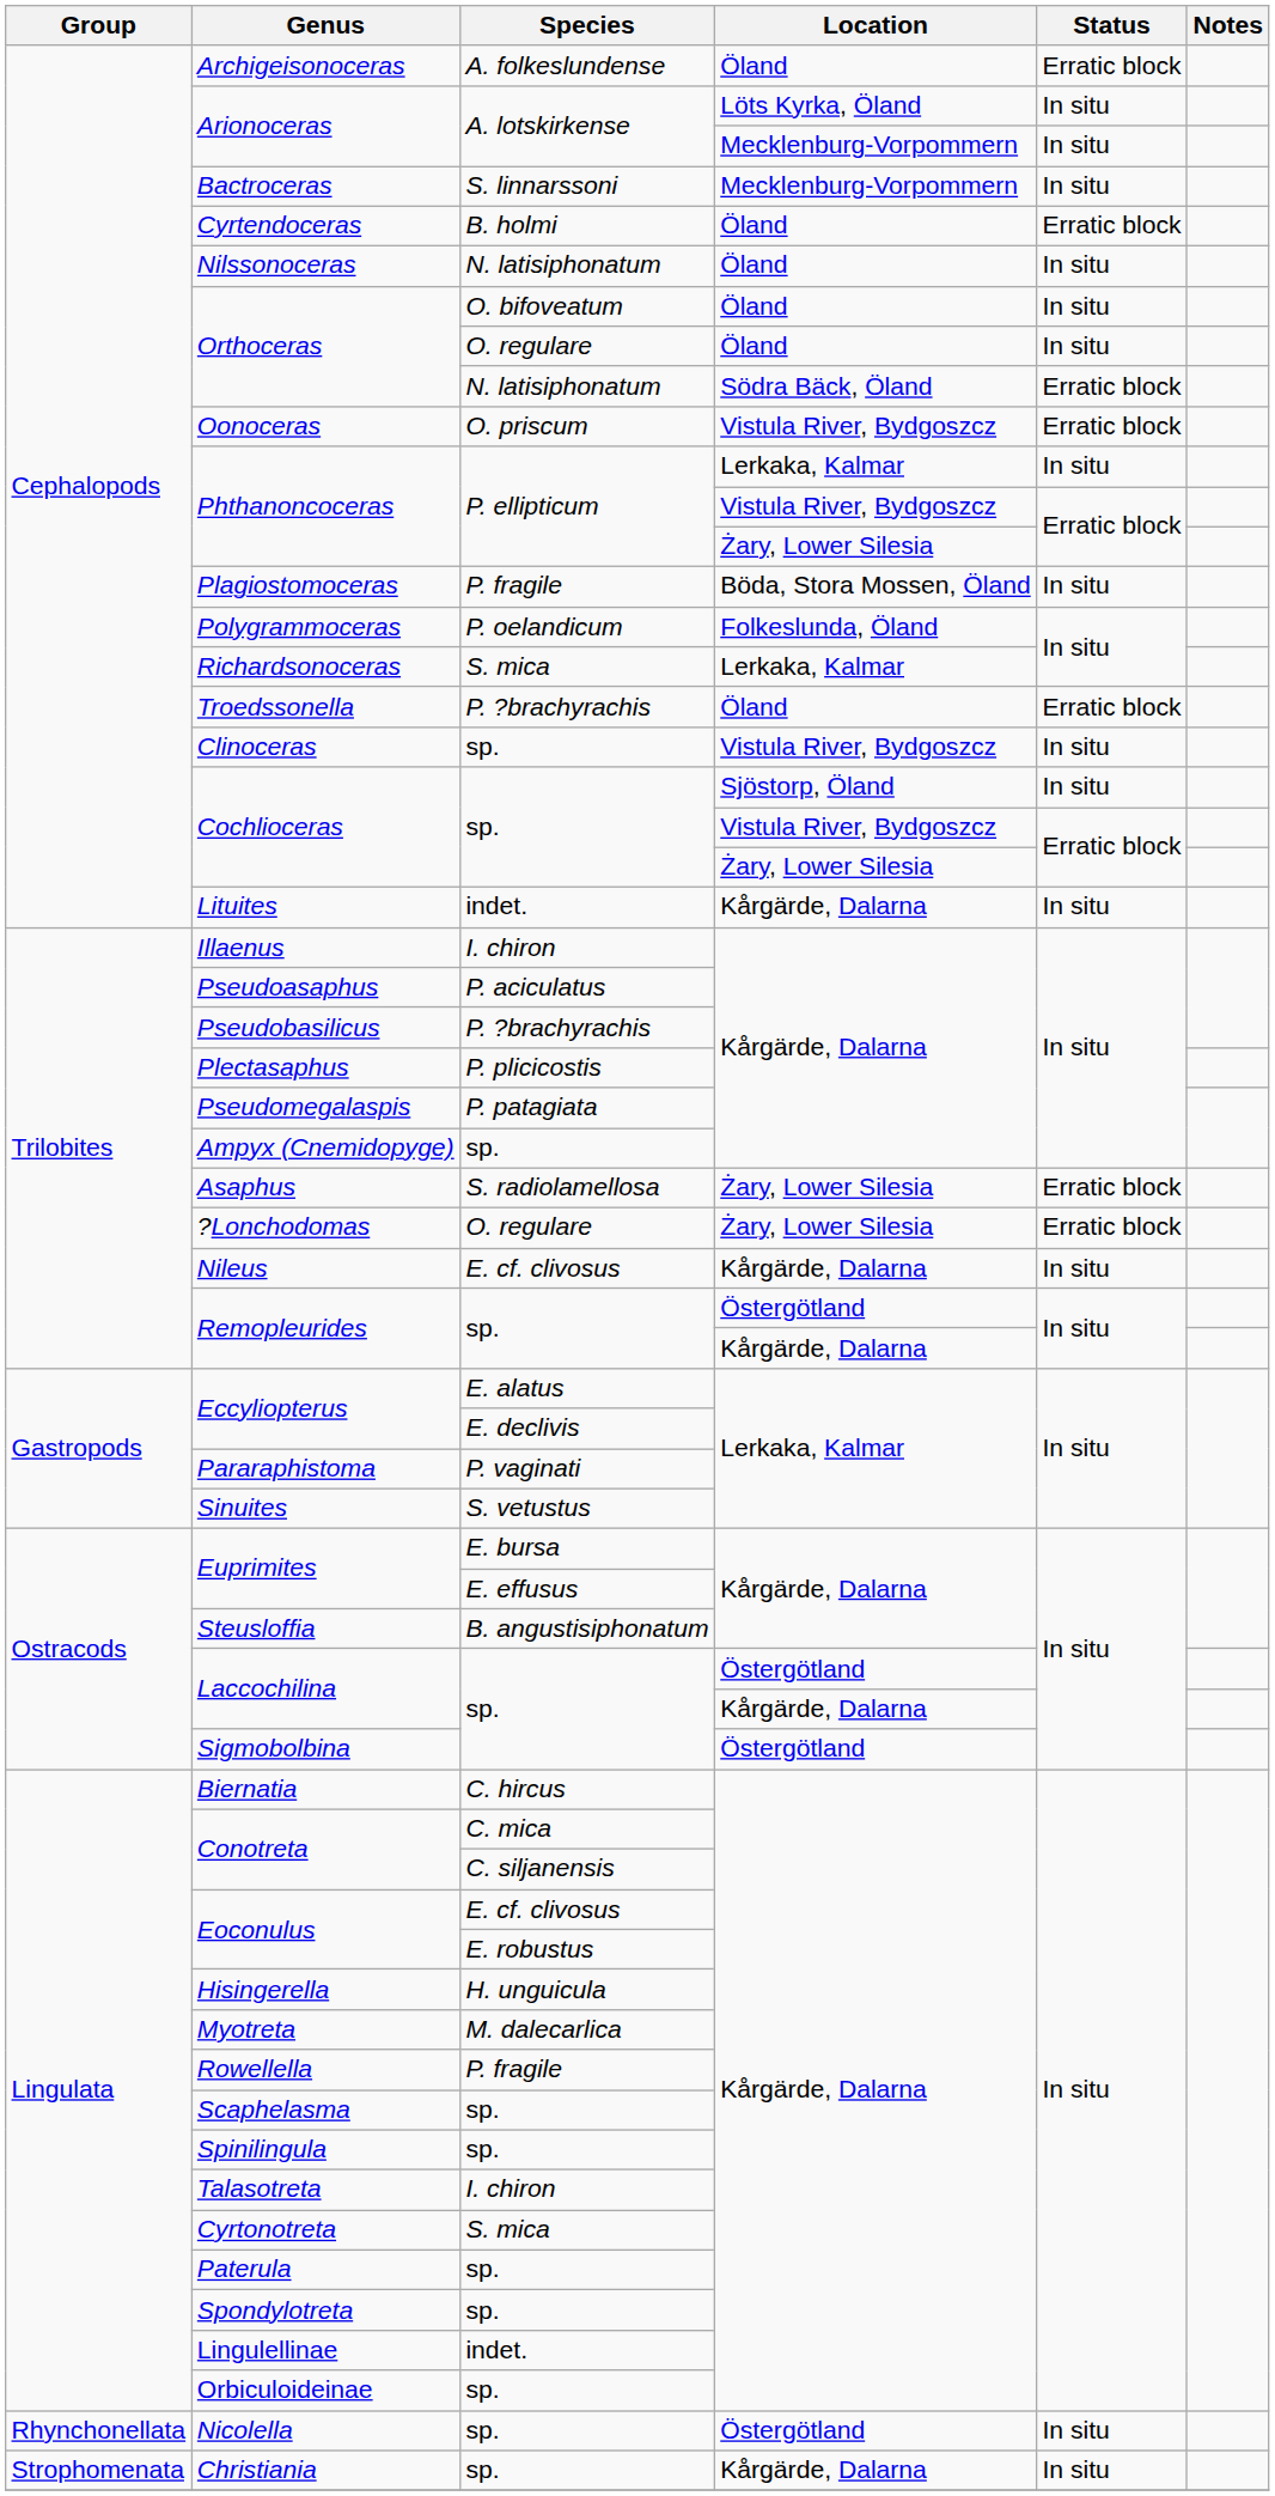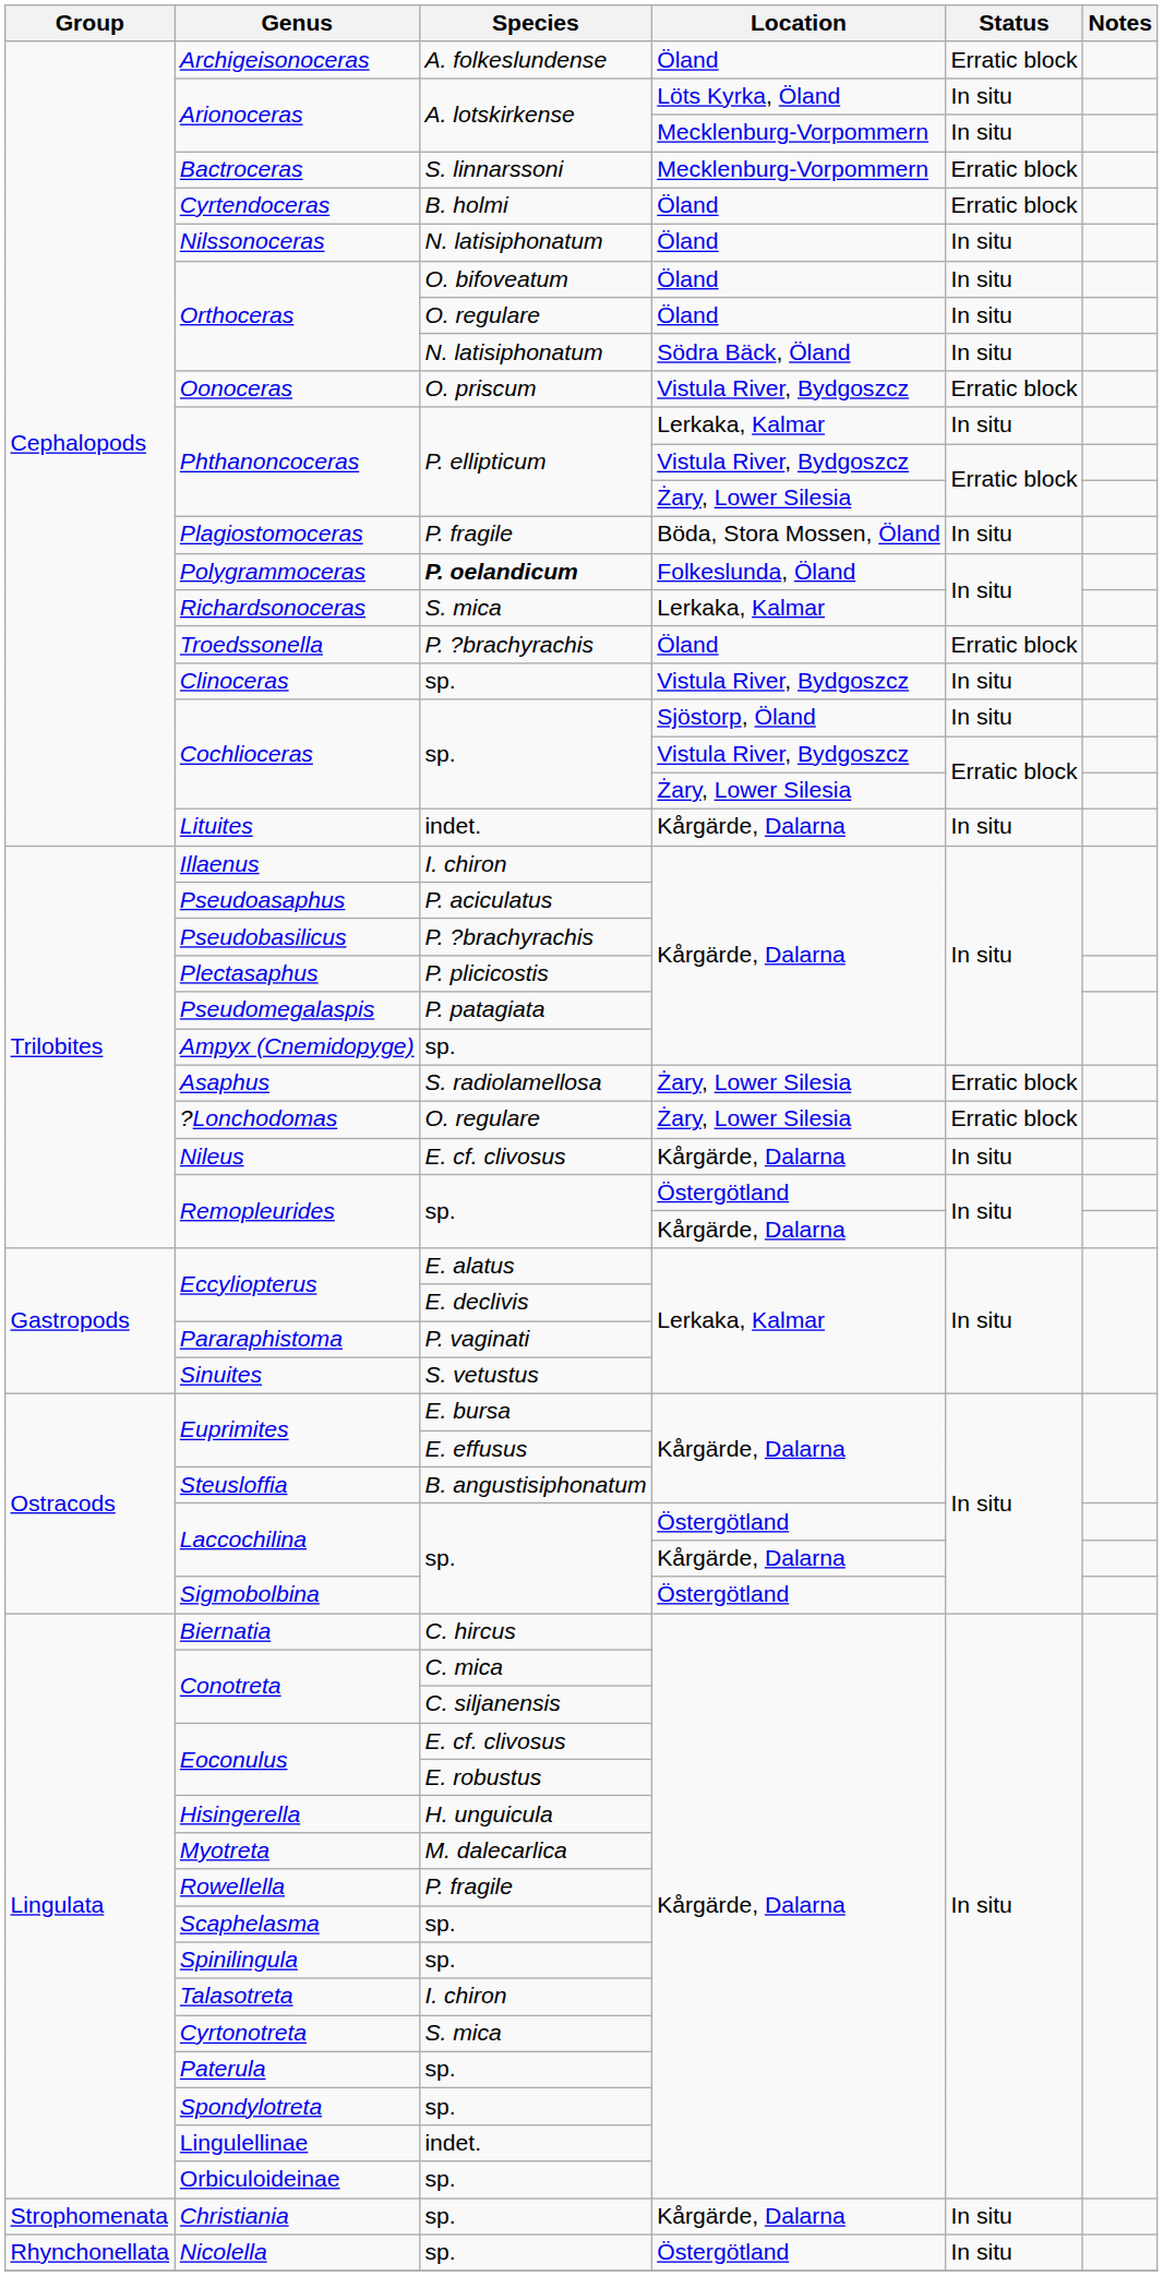 <table class="wikitable sortable">
 <tr>
 <th>Group</th>
 <th>Genus</th>
 <th>Species</th>
 <th>Location</th>
 <th>Status</th>
 <th>Notes</th>
 </tr>
 <tr>
 <td rowspan=22><a href='#'>Cephalopods</a></td>
 <td><em><a href='#'>Archigeisonoceras</a></em></td>
 <td><em>A. folkeslundense</em></td>
 <td><a href='#'>Öland</a></td>
 <td>Erratic block</td>
 <td align=center></td>
 </tr>
 <tr>
 <td rowspan=2><em><a href='#'>Arionoceras</a></em></td>
 <td rowspan=2><em>A. lotskirkense</em></td>
 <td><a href='#'>Löts Kyrka</a>, <a href='#'>Öland</a></td>
 <td>In situ</td>
 <td align=center></td>
 </tr>
 <tr>
 <td><a href='#'>Mecklenburg-Vorpommern</a></td>
 <td>In situ</td>
 <td align=center></td>
 </tr>
 <tr>
 <td><em><a href='#'>Bactroceras</a></em></td>
 <td><em>S. linnarssoni</em></td>
 <td><a href='#'>Mecklenburg-Vorpommern</a></td>
-<td>In situ</td>
+<td>Erratic block</td>
 <td align=center></td>
 </tr>
 <tr>
 <td><em><a href='#'>Cyrtendoceras</a></em></td>
 <td><em>B. holmi</em></td>
 <td><a href='#'>Öland</a></td>
 <td>Erratic block</td>
 <td align=center></td>
 </tr>
 <tr>
 <td><em><a href='#'>Nilssonoceras</a></em></td>
 <td><em>N. latisiphonatum</em></td>
 <td><a href='#'>Öland</a></td>
 <td>In situ</td>
 <td align=center></td>
 </tr>
 <tr>
 <td rowspan=3><em><a href='#'>Orthoceras</a></em></td>
 <td><em>O. bifoveatum</em></td>
 <td><a href='#'>Öland</a></td>
 <td>In situ</td>
 <td align=center></td>
 </tr>
 <tr>
 <td><em>O. regulare</em></td>
 <td><a href='#'>Öland</a></td>
 <td>In situ</td>
 <td align=center></td>
 </tr>
 <tr>
 <td><em>N. latisiphonatum</em></td>
 <td><a href='#'>Södra Bäck</a>, <a href='#'>Öland</a></td>
-<td>Erratic block</td>
+<td>In situ</td>
 <td align=center></td>
 </tr>
 <tr>
 <td><em><a href='#'>Oonoceras</a></em></td>
 <td><em>O. priscum</em></td>
 <td><a href='#'>Vistula River</a>, <a href='#'>Bydgoszcz</a></td>
 <td>Erratic block</td>
 <td align=center></td>
 </tr>
 <tr>
 <td rowspan=3><em><a href='#'>Phthanoncoceras</a></em></td>
 <td rowspan=3><em>P. ellipticum</em></td>
 <td>Lerkaka, <a href='#'>Kalmar</a></td>
 <td>In situ</td>
 <td align=center></td>
 </tr>
 <tr>
 <td><a href='#'>Vistula River</a>, <a href='#'>Bydgoszcz</a></td>
 <td rowspan=2>Erratic block</td>
 <td align=center></td>
 </tr>
 <tr>
 <td><a href='#'>Żary</a>, <a href='#'>Lower Silesia</a></td>
 <td align=center></td>
 </tr>
 <tr>
 <td><em><a href='#'>Plagiostomoceras</a></em></td>
 <td><em>P. fragile</em></td>
 <td>Böda, Stora Mossen, <a href='#'>Öland</a></td>
 <td>In situ</td>
 <td align=center></td>
 </tr>
 <tr>
 <td><em><a href='#'>Polygrammoceras</a></em></td>
-<td><em>P. oelandicum</em></td>
+<td><strong><em>P. oelandicum</em></strong></td>
 <td><a href='#'>Folkeslunda</a>, <a href='#'>Öland</a></td>
 <td rowspan=2>In situ</td>
 <td align=center></td>
 </tr>
 <tr>
 <td><em><a href='#'>Richardsonoceras</a></em></td>
 <td><em>S. mica</em></td>
 <td>Lerkaka, <a href='#'>Kalmar</a></td>
 <td align=center></td>
 </tr>
 <tr>
 <td><em><a href='#'>Troedssonella</a></em></td>
 <td><em>P. ?brachyrachis</em></td>
 <td><a href='#'>Öland</a></td>
 <td>Erratic block</td>
 <td align=center></td>
 </tr>
 <tr>
 <td><em><a href='#'>Clinoceras</a></em></td>
 <td>sp.</td>
 <td><a href='#'>Vistula River</a>, <a href='#'>Bydgoszcz</a></td>
 <td>In situ</td>
 <td align=center></td>
 </tr>
 <tr>
 <td rowspan=3><em><a href='#'>Cochlioceras</a></em></td>
 <td rowspan=3>sp.</td>
 <td><a href='#'>Sjöstorp</a>, <a href='#'>Öland</a></td>
 <td>In situ</td>
 <td align=center></td>
 </tr>
 <tr>
 <td><a href='#'>Vistula River</a>, <a href='#'>Bydgoszcz</a></td>
 <td rowspan=2>Erratic block</td>
 <td align=center></td>
 </tr>
 <tr>
 <td><a href='#'>Żary</a>, <a href='#'>Lower Silesia</a></td>
 <td align=center></td>
 </tr>
 <tr>
 <td><em><a href='#'>Lituites</a></em></td>
 <td>indet.</td>
 <td>Kårgärde, <a href='#'>Dalarna</a></td>
 <td>In situ</td>
 <td align=center></td>
 </tr>
 <tr>
 <td rowspan=11><a href='#'>Trilobites</a></td>
 <td><em><a href='#'>Illaenus</a></em></td>
 <td><em>I. chiron</em></td>
 <td rowspan=6>Kårgärde, <a href='#'>Dalarna</a></td>
 <td rowspan=6>In situ</td>
 <td align=center rowspan=3></td>
 </tr>
 <tr>
 <td><em><a href='#'>Pseudoasaphus</a></em></td>
 <td><em>P. aciculatus</em></td>
 </tr>
 <tr>
 <td><em><a href='#'>Pseudobasilicus</a></em></td>
 <td><em>P. ?brachyrachis</em></td>
 </tr>
 <tr>
 <td><em><a href='#'>Plectasaphus</a></em></td>
 <td><em>P. plicicostis</em></td>
 <td align=center></td>
 </tr>
 <tr>
 <td><em><a href='#'>Pseudomegalaspis</a></em></td>
 <td><em>P. patagiata</em></td>
 <td rowspan=2 align=center></td>
 </tr>
 <tr>
 <td><em><a href='#'>Ampyx (Cnemidopyge)</a></em></td>
 <td>sp.</td>
 </tr>
 <tr>
 <td><em><a href='#'>Asaphus</a></em></td>
 <td><em>S. radiolamellosa</em></td>
 <td><a href='#'>Żary</a>, <a href='#'>Lower Silesia</a></td>
 <td>Erratic block</td>
 <td align=center></td>
 </tr>
 <tr>
 <td><em>?<a href='#'>Lonchodomas</a></em></td>
 <td><em>O. regulare</em></td>
 <td><a href='#'>Żary</a>, <a href='#'>Lower Silesia</a></td>
 <td>Erratic block</td>
 <td align=center></td>
 </tr>
 <tr>
 <td><em><a href='#'>Nileus</a></em></td>
 <td><em>E. cf. clivosus</em></td>
 <td>Kårgärde, <a href='#'>Dalarna</a></td>
 <td>In situ</td>
 <td align=center></td>
 </tr>
 <tr>
 <td rowspan=2><em><a href='#'>Remopleurides</a></em></td>
 <td rowspan=2>sp.</td>
 <td><a href='#'>Östergötland</a></td>
 <td rowspan=2>In situ</td>
 <td align=center></td>
 </tr>
 <tr>
 <td>Kårgärde, <a href='#'>Dalarna</a></td>
 <td align=center></td>
 </tr>
 <tr>
 <td rowspan=4><a href='#'>Gastropods</a></td>
 <td rowspan=2><em><a href='#'>Eccyliopterus</a></em></td>
 <td><em>E. alatus</em></td>
 <td rowspan=4>Lerkaka, <a href='#'>Kalmar</a></td>
 <td rowspan=4>In situ</td>
 <td align=center rowspan=4></td>
 </tr>
 <tr>
 <td><em>E. declivis</em></td>
 </tr>
 <tr>
 <td><em><a href='#'>Pararaphistoma</a></em></td>
 <td><em>P. vaginati</em></td>
 </tr>
 <tr>
 <td><em><a href='#'>Sinuites</a></em></td>
 <td><em>S. vetustus</em></td>
 </tr>
 <tr>
 <td rowspan=6><a href='#'>Ostracods</a></td>
 <td rowspan=2><em><a href='#'>Euprimites</a></em></td>
 <td><em>E. bursa</em></td>
 <td rowspan=3>Kårgärde, <a href='#'>Dalarna</a></td>
 <td rowspan=6>In situ</td>
 <td align=center rowspan=3></td>
 </tr>
 <tr>
 <td><em>E. effusus</em></td>
 </tr>
 <tr>
 <td><em><a href='#'>Steusloffia</a></em></td>
 <td><em>B. angustisiphonatum</em></td>
 </tr>
 <tr>
 <td rowspan=2><em><a href='#'>Laccochilina</a></em></td>
 <td rowspan=3>sp.</td>
 <td><a href='#'>Östergötland</a></td>
 <td align=center></td>
 </tr>
 <tr>
 <td>Kårgärde, <a href='#'>Dalarna</a></td>
 <td align=center></td>
 </tr>
 <tr>
 <td><em><a href='#'>Sigmobolbina</a></em></td>
 <td><a href='#'>Östergötland</a></td>
 <td align=center></td>
 </tr>
 <tr>
 <td rowspan=16><a href='#'>Lingulata</a></td>
 <td><em><a href='#'>Biernatia</a></em></td>
 <td><em>C. hircus</em></td>
 <td rowspan=16>Kårgärde, <a href='#'>Dalarna</a></td>
 <td rowspan=16>In situ</td>
 <td align=center rowspan=16></td>
 </tr>
 <tr>
 <td rowspan=2><em><a href='#'>Conotreta</a></em></td>
 <td><em>C. mica</em></td>
 </tr>
 <tr>
 <td><em>C. siljanensis</em></td>
 </tr>
 <tr>
 <td rowspan=2><em><a href='#'>Eoconulus</a></em></td>
 <td><em>E. cf. clivosus</em></td>
 </tr>
 <tr>
 <td><em>E. robustus</em></td>
 </tr>
 <tr>
 <td><em><a href='#'>Hisingerella</a></em></td>
 <td><em>H. unguicula</em></td>
 </tr>
 <tr>
 <td><em><a href='#'>Myotreta</a></em></td>
 <td><em>M. dalecarlica</em></td>
 </tr>
 <tr>
 <td><em><a href='#'>Rowellella</a></em></td>
 <td><em>P. fragile</em></td>
 </tr>
 <tr>
 <td><em><a href='#'>Scaphelasma</a></em></td>
 <td>sp.</td>
 </tr>
 <tr>
 <td><em><a href='#'>Spinilingula</a></em></td>
 <td>sp.</td>
 </tr>
 <tr>
 <td><em><a href='#'>Talasotreta</a></em></td>
 <td><em>I. chiron</em></td>
 </tr>
 <tr>
 <td><em><a href='#'>Cyrtonotreta</a></em></td>
 <td><em>S. mica</em></td>
 </tr>
 <tr>
 <td><em><a href='#'>Paterula</a></em></td>
 <td>sp.</td>
 </tr>
 <tr>
 <td><em><a href='#'>Spondylotreta</a></em></td>
 <td>sp.</td>
 </tr>
 <tr>
 <td><a href='#'>Lingulellinae</a></td>
 <td>indet.</td>
 </tr>
 <tr>
 <td><a href='#'>Orbiculoideinae</a></td>
 <td>sp.</td>
 </tr>
 <tr>
+<td><a href='#'>Strophomenata</a></td>
+<td><em><a href='#'>Christiania</a></em></td>
+<td>sp.</td>
+<td>Kårgärde, <a href='#'>Dalarna</a></td>
+<td>In situ</td>
+<td align=center></td>
+</tr>
+<tr>
 <td><a href='#'>Rhynchonellata</a></td>
 <td><em><a href='#'>Nicolella</a></em></td>
 <td>sp.</td>
 <td><a href='#'>Östergötland</a></td>
 <td>In situ</td>
 <td align=center></td>
 </tr>
 <tr>
-<td><a href='#'>Strophomenata</a></td>
-<td><em><a href='#'>Christiania</a></em></td>
-<td>sp.</td>
-<td>Kårgärde, <a href='#'>Dalarna</a></td>
-<td>In situ</td>
-<td align=center></td>
-</tr>
-<tr>
 </tr>
 </table>
